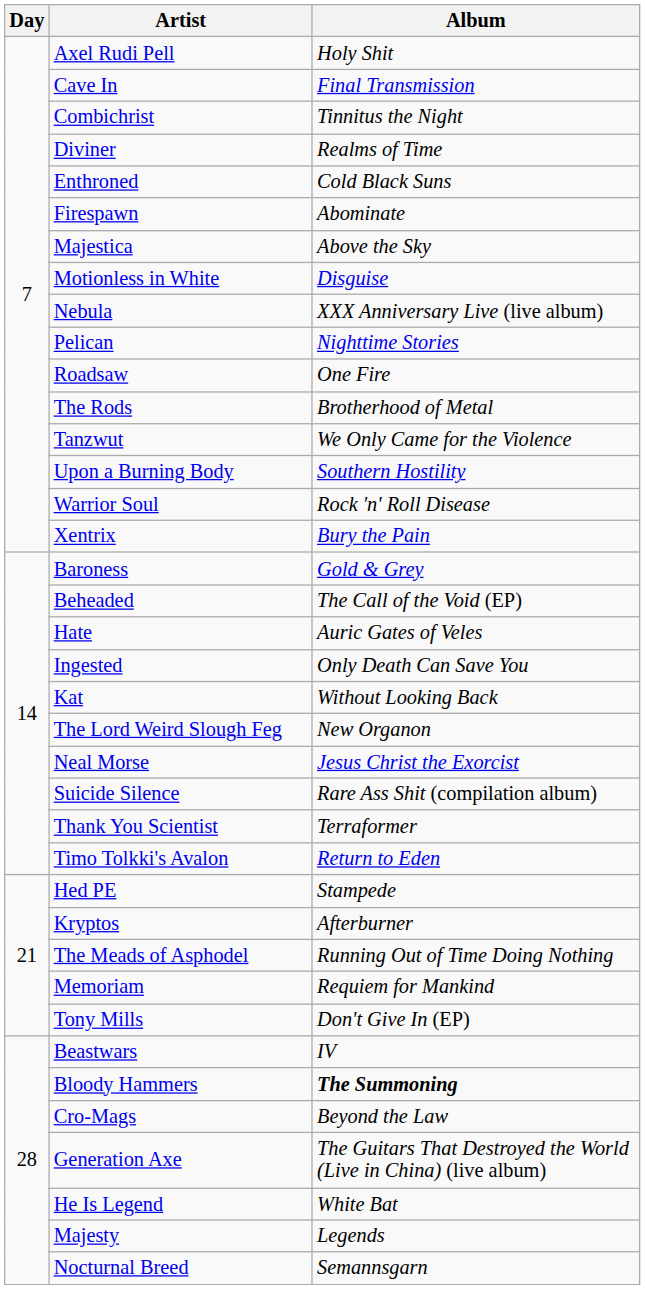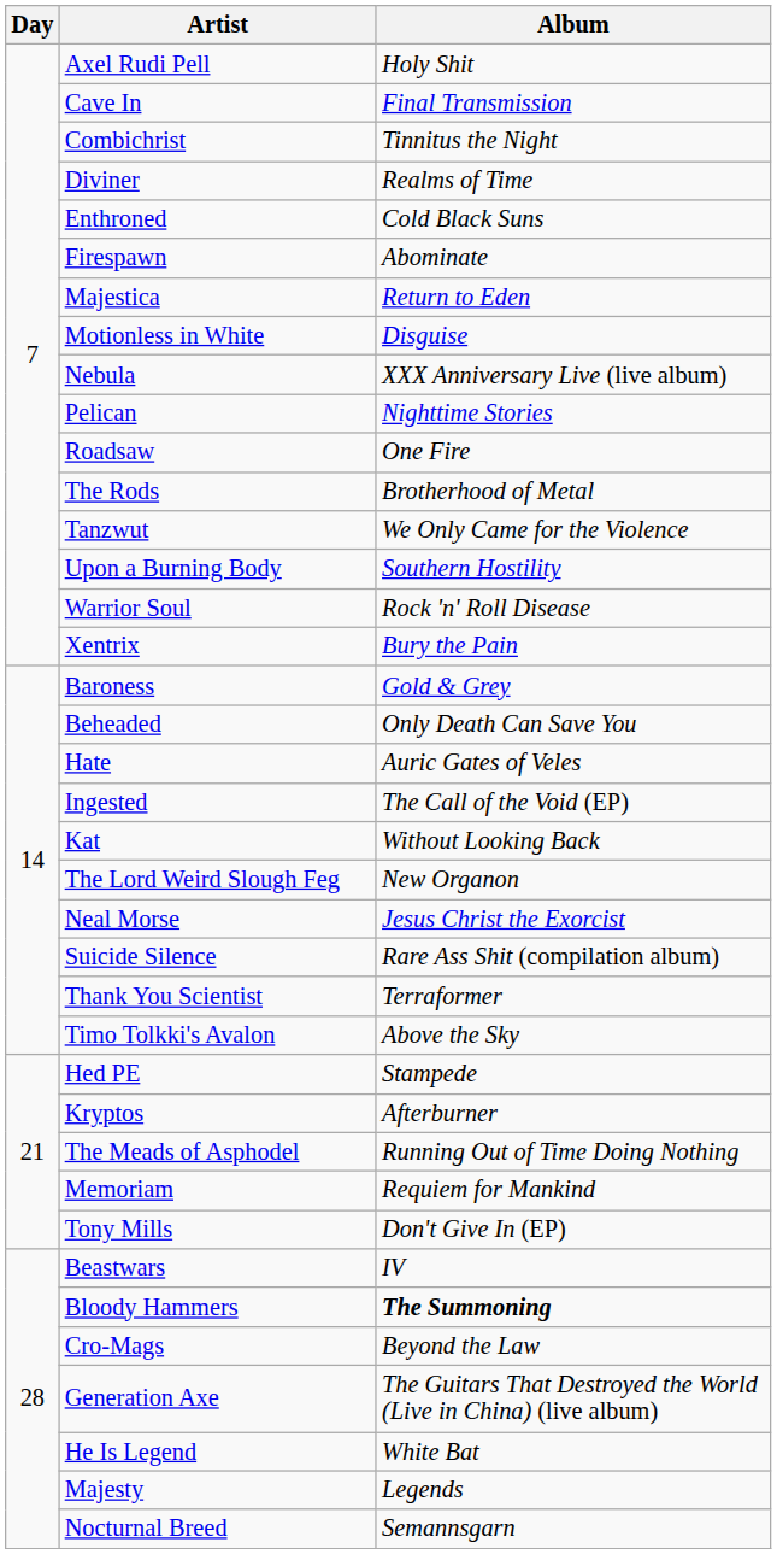 <table class="wikitable">
 <tr>
 <th style="width:20px;">Day</th>
 <th style="width:200px;">Artist</th>
 <th style="width:250px;">Album</th>
 </tr>
 <tr>
 <td style="text-align:center;" rowspan="16">7</td>
 <td><a href='#'>Axel Rudi Pell</a></td>
 <td><em>Holy Shit</em></td>
 </tr>
 <tr>
 <td><a href='#'>Cave In</a></td>
 <td><em><a href='#'>Final Transmission</a></em></td>
 </tr>
 <tr>
 <td><a href='#'>Combichrist</a></td>
 <td><em>Tinnitus the Night</em></td>
 </tr>
 <tr>
 <td><a href='#'>Diviner</a></td>
 <td><em>Realms of Time</em></td>
 </tr>
 <tr>
 <td><a href='#'>Enthroned</a></td>
 <td><em>Cold Black Suns</em></td>
 </tr>
 <tr>
 <td><a href='#'>Firespawn</a></td>
 <td><em>Abominate</em></td>
 </tr>
 <tr>
 <td><a href='#'>Majestica</a></td>
-<td><em>Above the Sky</em></td>
+<td><em><a href='#'>Return to Eden</a></em></td>
 </tr>
 <tr>
 <td><a href='#'>Motionless in White</a></td>
 <td><em><a href='#'>Disguise</a></em></td>
 </tr>
 <tr>
 <td><a href='#'>Nebula</a></td>
 <td><em>XXX Anniversary Live</em> (live album)</td>
 </tr>
 <tr>
 <td><a href='#'>Pelican</a></td>
 <td><em><a href='#'>Nighttime Stories</a></em></td>
 </tr>
 <tr>
 <td><a href='#'>Roadsaw</a></td>
 <td><em>One Fire</em></td>
 </tr>
 <tr>
 <td><a href='#'>The Rods</a></td>
 <td><em>Brotherhood of Metal</em></td>
 </tr>
 <tr>
 <td><a href='#'>Tanzwut</a></td>
 <td><em>We Only Came for the Violence</em></td>
 </tr>
 <tr>
 <td><a href='#'>Upon a Burning Body</a></td>
 <td><em><a href='#'>Southern Hostility</a></em></td>
 </tr>
 <tr>
 <td><a href='#'>Warrior Soul</a></td>
 <td><em>Rock 'n' Roll Disease</em></td>
 </tr>
 <tr>
 <td><a href='#'>Xentrix</a></td>
 <td><em><a href='#'>Bury the Pain</a></em></td>
 </tr>
 <tr>
 <td style="text-align:center;" rowspan="10">14</td>
 <td><a href='#'>Baroness</a></td>
 <td><em><a href='#'>Gold & Grey</a></em></td>
 </tr>
 <tr>
 <td><a href='#'>Beheaded</a></td>
-<td><em>The Call of the Void</em> (EP)</td>
+<td><em>Only Death Can Save You</em></td>
 </tr>
 <tr>
 <td><a href='#'>Hate</a></td>
 <td><em>Auric Gates of Veles</em></td>
 </tr>
 <tr>
 <td><a href='#'>Ingested</a></td>
-<td><em>Only Death Can Save You</em></td>
+<td><em>The Call of the Void</em> (EP)</td>
 </tr>
 <tr>
 <td><a href='#'>Kat</a></td>
 <td><em>Without Looking Back</em></td>
 </tr>
 <tr>
 <td><a href='#'>The Lord Weird Slough Feg</a></td>
 <td><em>New Organon</em></td>
 </tr>
 <tr>
 <td><a href='#'>Neal Morse</a></td>
 <td><em><a href='#'>Jesus Christ the Exorcist</a></em></td>
 </tr>
 <tr>
 <td><a href='#'>Suicide Silence</a></td>
 <td><em>Rare Ass Shit</em> (compilation album)</td>
 </tr>
 <tr>
 <td><a href='#'>Thank You Scientist</a></td>
 <td><em>Terraformer</em></td>
 </tr>
 <tr>
 <td><a href='#'>Timo Tolkki's Avalon</a></td>
-<td><em><a href='#'>Return to Eden</a></em></td>
+<td><em>Above the Sky</em></td>
 </tr>
 <tr>
 <td style="text-align:center;" rowspan="5">21</td>
 <td><a href='#'>Hed PE</a></td>
 <td><em>Stampede</em></td>
 </tr>
 <tr>
 <td><a href='#'>Kryptos</a></td>
 <td><em>Afterburner</em></td>
 </tr>
 <tr>
 <td><a href='#'>The Meads of Asphodel</a></td>
 <td><em>Running Out of Time Doing Nothing</em></td>
 </tr>
 <tr>
 <td><a href='#'>Memoriam</a></td>
 <td><em>Requiem for Mankind</em></td>
 </tr>
 <tr>
 <td><a href='#'>Tony Mills</a></td>
 <td><em>Don't Give In</em> (EP)</td>
 </tr>
 <tr>
 <td style="text-align:center;" rowspan="7">28</td>
 <td><a href='#'>Beastwars</a></td>
 <td><em>IV</em></td>
 </tr>
 <tr>
 <td><a href='#'>Bloody Hammers</a></td>
 <td><strong><em>The Summoning</em></strong></td>
 </tr>
 <tr>
 <td><a href='#'>Cro-Mags</a></td>
 <td><em>Beyond the Law</em></td>
 </tr>
 <tr>
 <td><a href='#'>Generation Axe</a></td>
 <td><em>The Guitars That Destroyed the World (Live in China)</em> (live album)</td>
 </tr>
 <tr>
 <td><a href='#'>He Is Legend</a></td>
 <td><em>White Bat</em></td>
 </tr>
 <tr>
 <td><a href='#'>Majesty</a></td>
 <td><em>Legends</em></td>
 </tr>
 <tr>
 <td><a href='#'>Nocturnal Breed</a></td>
 <td><em>Semannsgarn</em></td>
 </tr>
 <tr>
 </tr>
 </table>
